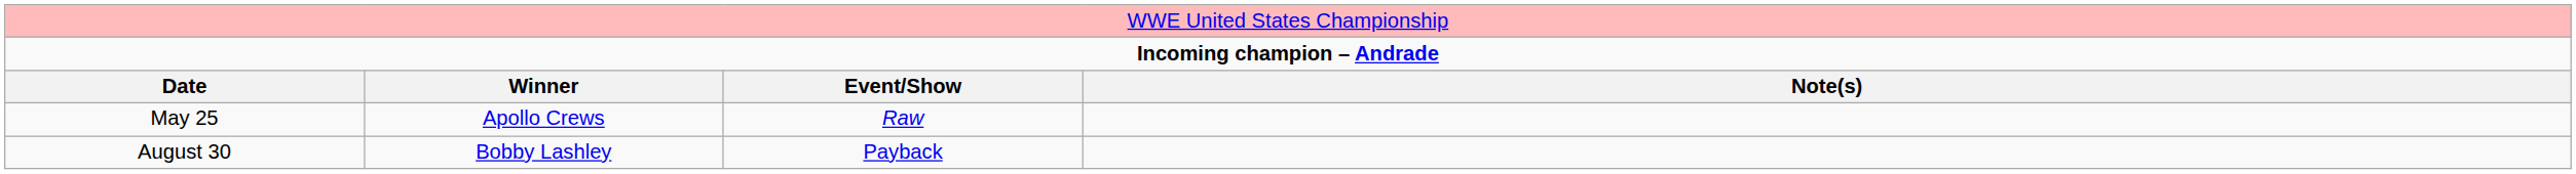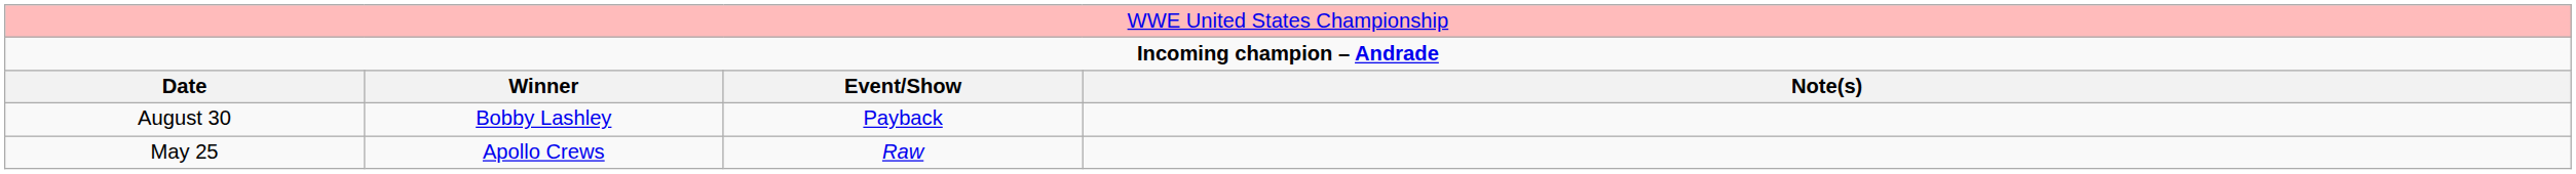 <table class="wikitable" style="text-align:center; width:100%;">
 <tr style="background:#FBB;">
 <td colspan="4" style="text-align: center;"><a href='#'>WWE United States Championship</a></td>
 </tr>
 <tr>
 <td colspan="4" style="text-align: center;"><strong>Incoming champion – <a href='#'>Andrade</a></strong></td>
 </tr>
 <tr>
 <th width=14%>Date</th>
 <th width=14%>Winner</th>
 <th width=14%>Event/Show</th>
 <th width=58%>Note(s)</th>
 </tr>
 <tr>
+<td>August 30</td>
+<td><a href='#'>Bobby Lashley</a></td>
+<td><a href='#'>Payback</a></td>
+<td></td>
+</tr>
+<tr>
 <td>May 25</td>
 <td><a href='#'>Apollo Crews</a></td>
 <td><em><a href='#'>Raw</a></em></td>
 <td></td>
 </tr>
-<tr>
-<td>August 30</td>
-<td><a href='#'>Bobby Lashley</a></td>
-<td><a href='#'>Payback</a></td>
-<td></td>
-</tr>
 </table>
